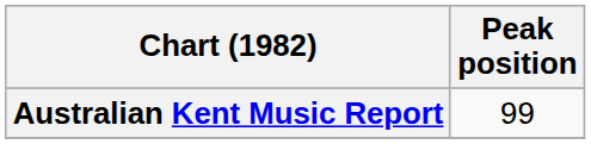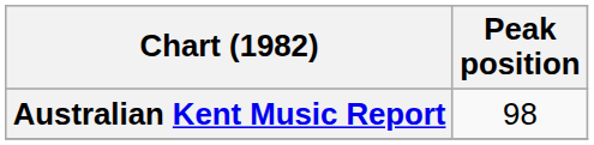 <table class="wikitable sortable plainrowheaders">
 <tr>
 <th>Chart (1982)</th>
 <th>Peak<br>position</th>
 </tr>
 <tr>
 <th scope="row">Australian <a href='#'>Kent Music Report</a></th>
-<td style="text-align:center;">99</td>
+<td style="text-align:center;">98</td>
 </tr>
 <tr>
 </tr>
 </table>
